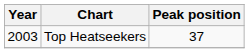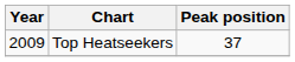 <table class="wikitable">
 <tr>
 <th>Year</th>
 <th>Chart</th>
 <th>Peak position</th>
 </tr>
 <tr>
-<td>2003</td>
+<td>2009</td>
 <td>Top Heatseekers</td>
 <td align="center">37</td>
 </tr>
 <tr>
 </tr>
 </table>
